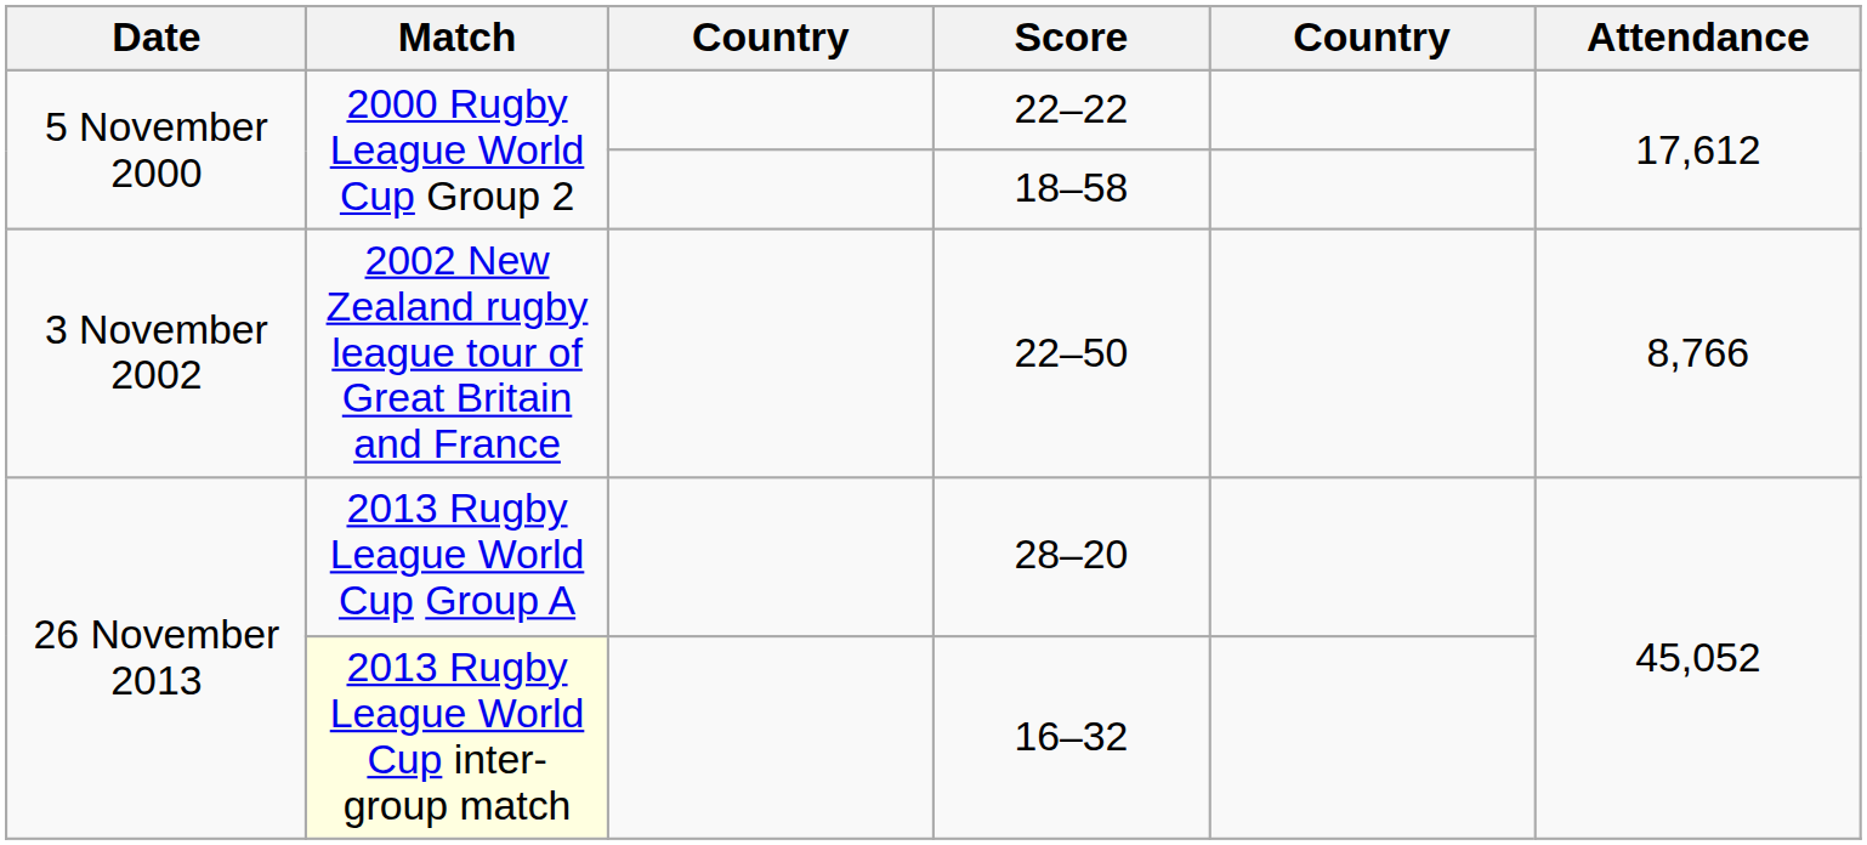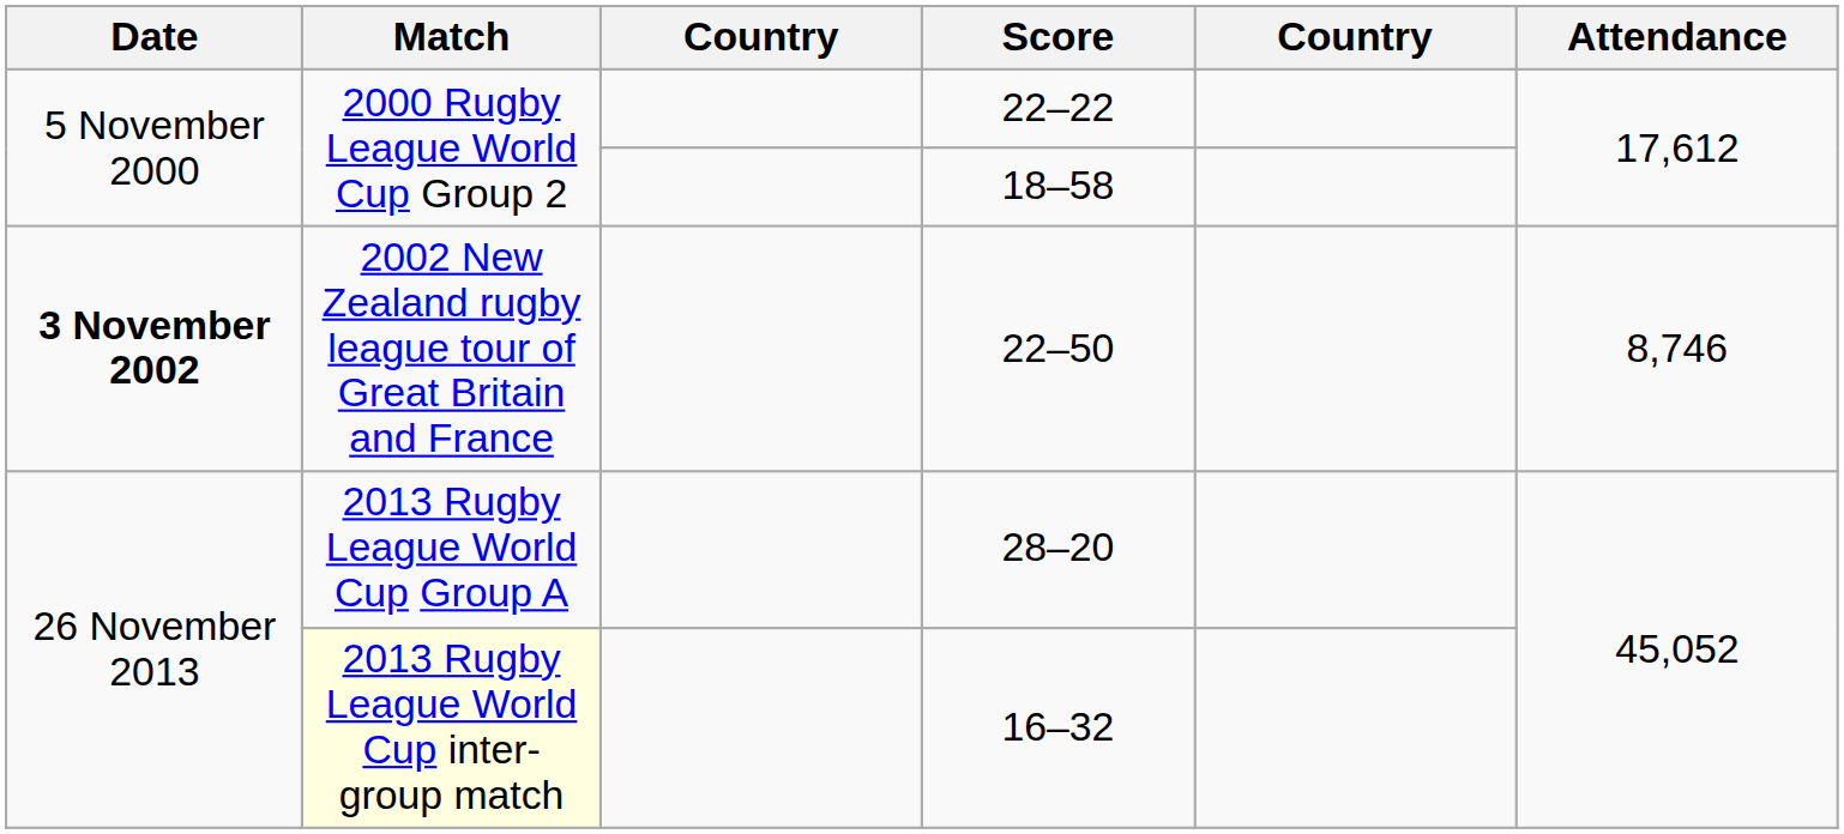 <table class="wikitable" style="text-align:center">
 <tr>
 <th width="110">Date</th>
 <th width="110">Match</th>
 <th width="120">Country</th>
 <th width="100">Score</th>
 <th width="120">Country</th>
 <th width="120">Attendance</th>
 </tr>
 <tr>
 <td rowspan=2>5 November 2000</td>
 <td rowspan=2><a href='#'>2000 Rugby League World Cup</a> Group 2</td>
 <td align=right></td>
 <td>22–22</td>
 <td align=left></td>
 <td rowspan=2>17,612</td>
 </tr>
 <tr>
 <td align=right></td>
 <td>18–58</td>
 <td align=left></td>
 </tr>
 <tr>
-<td>3 November 2002</td>
+<td><strong>3 November 2002</strong></td>
 <td><a href='#'>2002 New Zealand rugby league tour of Great Britain and France</a></td>
 <td align=right></td>
 <td>22–50</td>
 <td align=left></td>
-<td>8,766</td>
+<td>8,746</td>
 </tr>
 <tr>
 <td rowspan=2>26 November 2013</td>
 <td><a href='#'>2013 Rugby League World Cup</a> <a href='#'>Group A</a></td>
 <td align=right></td>
 <td>28–20</td>
 <td align=left></td>
 <td rowspan=2>45,052</td>
 </tr>
 <tr>
 <td style="background: lightyellow;"><a href='#'>2013 Rugby League World Cup</a> inter-group match</td>
 <td align=right></td>
 <td>16–32</td>
 <td align=left></td>
 </tr>
 </table>
